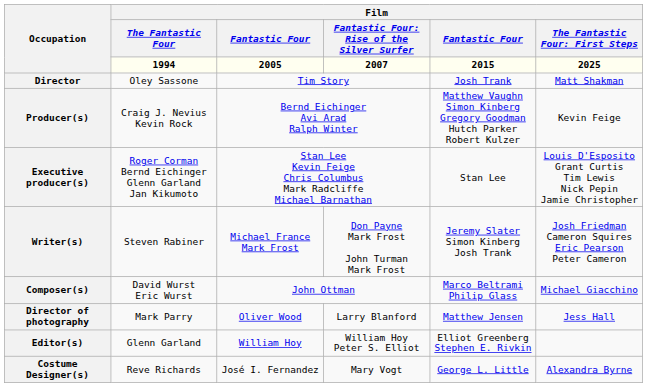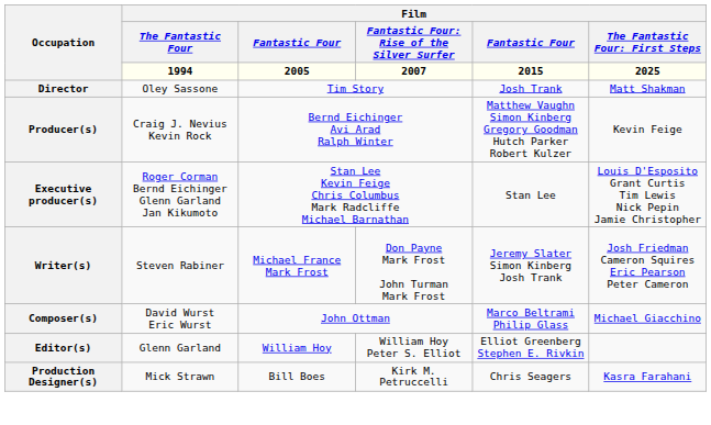 <table class="wikitable" style="text-align:center; width:99%;">
 <tr>
 <th width="16%" rowspan="3">Occupation</th>
 <th colspan="5">Film</th>
 </tr>
 <tr>
 <th width="16%"><em><a href='#'>The Fantastic Four</a></em></th>
 <th width="16%"><em><a href='#'>Fantastic Four</a></em></th>
 <th width="16%"><em><a href='#'>Fantastic Four:<br>Rise of the Silver Surfer</a></em></th>
 <th width="16%"><em><a href='#'>Fantastic Four</a></em></th>
 <th width="16%"><em><a href='#'>The Fantastic Four: First Steps</a></em></th>
 </tr>
 <tr>
 <td style="background:ivory;"><strong>1994</strong></td>
 <td style="background:ivory;"><strong>2005</strong></td>
 <td style="background:ivory;"><strong>2007</strong></td>
 <td style="background:ivory;"><strong>2015</strong></td>
 <td style="background:ivory;"><strong>2025</strong></td>
 </tr>
 <tr>
 <th>Director</th>
 <td>Oley Sassone</td>
 <td colspan="2"><a href='#'>Tim Story</a></td>
 <td><a href='#'>Josh Trank</a></td>
 <td><a href='#'>Matt Shakman</a></td>
 </tr>
 <tr>
 <th>Producer(s)</th>
 <td>Craig J. Nevius<br>Kevin Rock</td>
 <td colspan="2"><a href='#'>Bernd Eichinger</a><br><a href='#'>Avi Arad</a><br><a href='#'>Ralph Winter</a></td>
 <td><a href='#'>Matthew Vaughn</a><br><a href='#'>Simon Kinberg</a><br><a href='#'>Gregory Goodman</a><br>Hutch Parker<br>Robert Kulzer</td>
 <td>Kevin Feige<br></td>
 </tr>
 <tr>
 <th>Executive producer(s)</th>
 <td><a href='#'>Roger Corman</a><br>Bernd Eichinger<br>Glenn Garland<br>Jan Kikumoto</td>
 <td colspan="2"><a href='#'>Stan Lee</a><br><a href='#'>Kevin Feige</a><br><a href='#'>Chris Columbus</a><br>Mark Radcliffe<br><a href='#'>Michael Barnathan</a></td>
 <td>Stan Lee</td>
 <td><a href='#'>Louis D'Esposito</a><br> Grant Curtis<br> Tim Lewis<br> Nick Pepin<br> Jamie Christopher</td>
 </tr>
 <tr>
 <th>Writer(s)</th>
 <td>Steven Rabiner</td>
 <td><a href='#'>Michael France</a><br><a href='#'>Mark Frost</a></td>
 <td><br><a href='#'>Don Payne</a><br>Mark Frost<br><br>John Turman<br>Mark Frost</td>
 <td><a href='#'>Jeremy Slater</a><br>Simon Kinberg<br>Josh Trank</td>
 <td><a href='#'>Josh Friedman</a><br>Cameron Squires<br><a href='#'>Eric Pearson</a><br>Peter Cameron</td>
 </tr>
 <tr>
 <th>Composer(s)</th>
 <td>David Wurst<br>Eric Wurst</td>
 <td colspan="2"><a href='#'>John Ottman</a></td>
 <td><a href='#'>Marco Beltrami</a><br><a href='#'>Philip Glass</a></td>
 <td><a href='#'>Michael Giacchino</a></td>
 </tr>
 <tr>
-<th>Director of photography</th>
-<td>Mark Parry</td>
-<td><a href='#'>Oliver Wood</a></td>
-<td>Larry Blanford</td>
-<td><a href='#'>Matthew Jensen</a></td>
-<td><a href='#'>Jess Hall</a></td>
-</tr>
-<tr>
 <th>Editor(s)</th>
 <td>Glenn Garland</td>
 <td><a href='#'>William Hoy</a></td>
 <td>William Hoy<br>Peter S. Elliot</td>
 <td>Elliot Greenberg<br><a href='#'>Stephen E. Rivkin</a></td>
 <td></td>
 </tr>
 <tr>
-<th>Costume Designer(s)</th>
-<td>Reve Richards</td>
-<td>José I. Fernandez</td>
-<td>Mary Vogt</td>
-<td><a href='#'>George L. Little</a></td>
-<td><a href='#'>Alexandra Byrne</a></td>
+<th>Production Designer(s)</th>
+<td>Mick Strawn</td>
+<td>Bill Boes</td>
+<td>Kirk M. Petruccelli</td>
+<td>Chris Seagers</td>
+<td><a href='#'>Kasra Farahani</a></td>
 </tr>
 </table>
